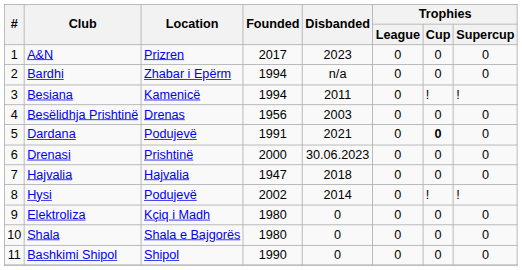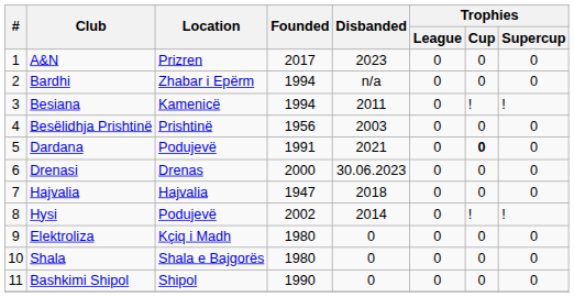 <table class="wikitable sortable">
 <tr>
 <th rowspan="2">#</th>
 <th rowspan="2">Club</th>
 <th rowspan="2">Location</th>
 <th rowspan="2">Founded</th>
 <th rowspan="2">Disbanded</th>
 <th colspan="3">Trophies</th>
 </tr>
 <tr>
 <th>League</th>
 <th>Cup</th>
 <th>Supercup</th>
 </tr>
 <tr>
 <td align=center>1</td>
 <td><a href='#'>A&N</a></td>
 <td><a href='#'>Prizren</a></td>
 <td align=center>2017</td>
 <td align=center>2023</td>
 <td align=center>0</td>
 <td align=center>0</td>
 <td align=center>0</td>
 </tr>
 <tr>
 <td align=center>2</td>
 <td><a href='#'>Bardhi</a></td>
 <td><a href='#'>Zhabar i Epërm</a></td>
 <td align=center>1994</td>
 <td align=center>n/a</td>
 <td align=center>0</td>
 <td align=center>0</td>
 <td align=center>0</td>
 </tr>
 <tr>
 <td align=center>3</td>
 <td><a href='#'>Besiana</a></td>
 <td><a href='#'>Kamenicë</a></td>
 <td align=center>1994</td>
 <td align=center>2011</td>
 <td align=center>0</td>
 <td>! </td>
 <td>! </td>
 </tr>
 <tr>
 <td align=center>4</td>
 <td><a href='#'>Besëlidhja Prishtinë</a></td>
-<td><a href='#'>Drenas</a></td>
+<td><a href='#'>Prishtinë</a></td>
 <td align=center>1956</td>
 <td align=center>2003</td>
 <td align=center>0</td>
 <td align=center>0</td>
 <td align=center>0</td>
 </tr>
 <tr>
 <td align=center>5</td>
 <td><a href='#'>Dardana</a></td>
 <td><a href='#'>Podujevë</a></td>
 <td align=center>1991</td>
 <td align=center>2021</td>
 <td align=center>0</td>
 <td align=center><strong>0</strong></td>
 <td align=center>0</td>
 </tr>
 <tr>
 <td align=center>6</td>
 <td><a href='#'>Drenasi</a></td>
-<td><a href='#'>Prishtinë</a></td>
+<td><a href='#'>Drenas</a></td>
 <td align=center>2000</td>
 <td align=center>30.06.2023</td>
 <td align=center>0</td>
 <td align=center>0</td>
 <td align=center>0</td>
 </tr>
 <tr>
 <td align=center>7</td>
 <td><a href='#'>Hajvalia</a></td>
 <td><a href='#'>Hajvalia</a></td>
 <td align=center>1947</td>
 <td align=center>2018</td>
 <td align=center>0</td>
 <td align=center>0</td>
 <td align=center>0</td>
 </tr>
 <tr>
 <td align=center>8</td>
 <td><a href='#'>Hysi</a></td>
 <td><a href='#'>Podujevë</a></td>
 <td align=center>2002</td>
 <td align=center>2014</td>
 <td align=center>0</td>
 <td>! </td>
 <td>! </td>
 </tr>
 <tr>
 <td align=center>9</td>
 <td><a href='#'>Elektroliza</a></td>
 <td><a href='#'>Kçiq i Madh</a></td>
 <td align=center>1980</td>
 <td align=center>0</td>
 <td align=center>0</td>
 <td align=center>0</td>
 <td align=center>0</td>
 </tr>
 <tr>
 <td align=center>10</td>
 <td><a href='#'>Shala</a></td>
 <td><a href='#'>Shala e Bajgorës</a></td>
 <td align=center>1980</td>
 <td align=center>0</td>
 <td align=center>0</td>
 <td align=center>0</td>
 <td align=center>0</td>
 </tr>
 <tr>
 <td align=center>11</td>
 <td><a href='#'>Bashkimi Shipol</a></td>
 <td><a href='#'>Shipol</a></td>
 <td align=center>1990</td>
 <td align=center>0</td>
 <td align=center>0</td>
 <td align=center>0</td>
 <td align=center>0</td>
 </tr>
 <tr>
 </tr>
 </table>
